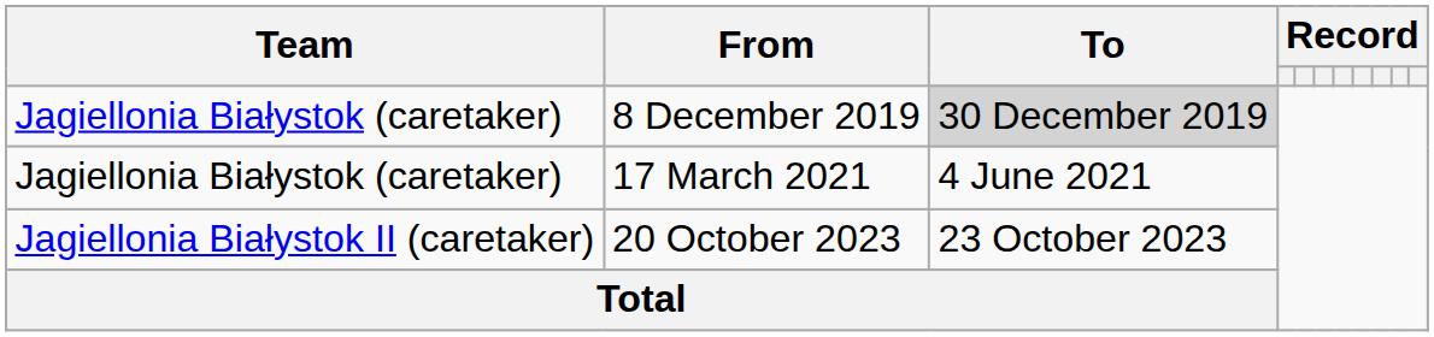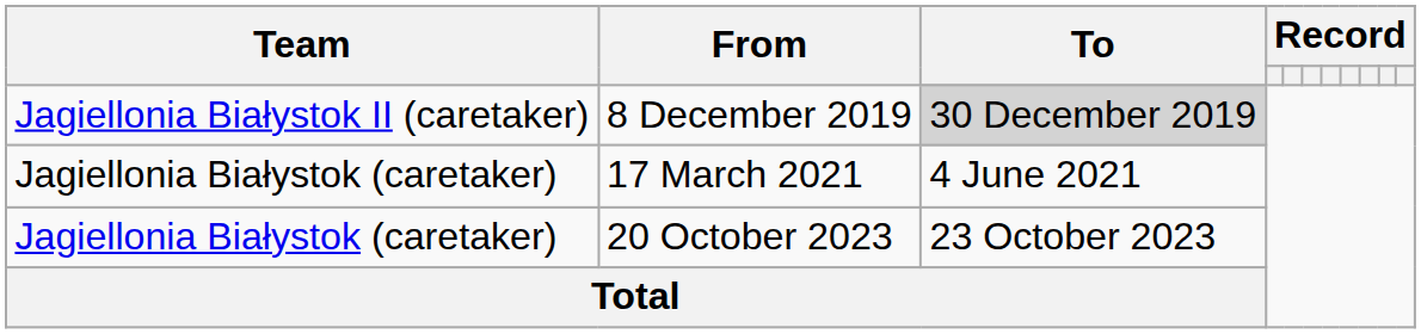 <table class="wikitable" style="text-align: center;">
 <tr>
 <th rowspan="2">Team</th>
 <th rowspan="2">From</th>
 <th rowspan="2">To</th>
 <th colspan="8">Record</th>
 </tr>
 <tr>
 <th></th>
 <th></th>
 <th></th>
 <th></th>
 <th></th>
 <th></th>
 <th></th>
 <th></th>
 </tr>
 <tr>
-<td align=left><a href='#'>Jagiellonia Białystok</a> (caretaker)</td>
+<td align=left><a href='#'>Jagiellonia Białystok II</a> (caretaker)</td>
 <td align=left>8 December 2019</td>
 <td align=left style="background: lightgrey;">30 December 2019<br></td>
 </tr>
 <tr>
 <td align=left>Jagiellonia Białystok (caretaker)</td>
 <td align=left>17 March 2021</td>
 <td align=left>4 June 2021<br></td>
 </tr>
 <tr>
-<td align=left><a href='#'>Jagiellonia Białystok II</a> (caretaker)</td>
+<td align=left><a href='#'>Jagiellonia Białystok</a> (caretaker)</td>
 <td align=left>20 October 2023</td>
 <td align=left>23 October 2023<br></td>
 </tr>
 <tr>
 <th colspan="3">Total<br></th>
 </tr>
 </table>
